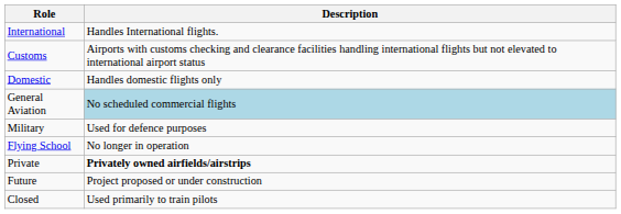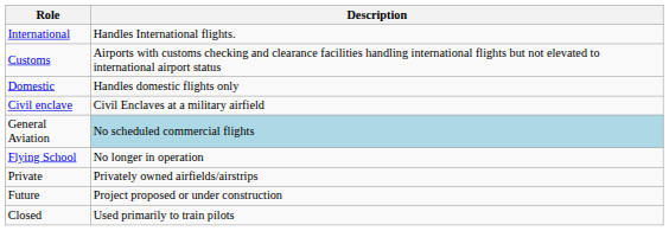 <table class=wikitable>
 <tr>
 <th>Role</th>
 <th>Description</th>
 </tr>
 <tr>
 <td><a href='#'>International</a></td>
 <td>Handles International flights.</td>
 </tr>
 <tr>
 <td><a href='#'>Customs</a></td>
 <td>Airports with customs checking and clearance facilities handling international flights but not elevated to international airport status</td>
 </tr>
 <tr>
 <td><a href='#'>Domestic</a></td>
 <td>Handles domestic flights only</td>
 </tr>
 <tr>
+<td><a href='#'>Civil enclave</a></td>
+<td>Civil Enclaves at a military airfield</td>
+</tr>
+<tr>
 <td>General Aviation</td>
 <td style="background: lightblue;">No scheduled commercial flights</td>
-</tr>
-<tr>
-<td>Military</td>
-<td>Used for defence purposes</td>
 </tr>
 <tr>
 <td><a href='#'>Flying School</a></td>
 <td>No longer in operation</td>
 </tr>
 <tr>
 <td>Private</td>
-<td><strong>Privately owned airfields/airstrips</strong></td>
+<td>Privately owned airfields/airstrips</td>
 </tr>
 <tr>
 <td>Future</td>
 <td>Project proposed or under construction</td>
 </tr>
 <tr>
 <td>Closed</td>
 <td>Used primarily to train pilots</td>
 </tr>
 </table>
